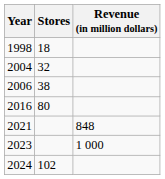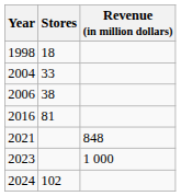 <table class="wikitable">
 <tr>
 <th>Year</th>
 <th>Stores</th>
 <th>Revenue<br><small>(in million dollars)</small></th>
 </tr>
 <tr>
 <td>1998</td>
 <td>18</td>
 <td></td>
 </tr>
 <tr>
 <td>2004</td>
-<td>32</td>
+<td>33</td>
 <td></td>
 </tr>
 <tr>
 <td>2006</td>
 <td>38</td>
 <td></td>
 </tr>
 <tr>
 <td>2016</td>
-<td>80</td>
+<td>81</td>
 <td></td>
 </tr>
 <tr>
 <td>2021</td>
 <td></td>
 <td>848</td>
 </tr>
 <tr>
 <td>2023</td>
 <td></td>
 <td>1 000</td>
 </tr>
 <tr>
 <td>2024</td>
 <td>102</td>
 <td></td>
 </tr>
 </table>
